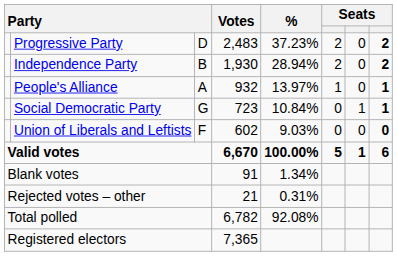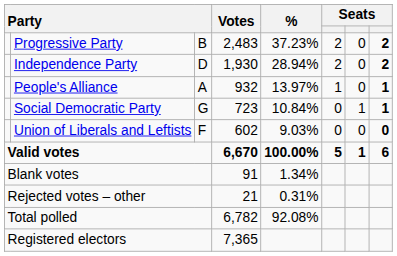 <table class="wikitable" border="1" style="text-align:right;">
 <tr>
 <th style="text-align:left;" valign=bottom rowspan=2 colspan=3>Party</th>
 <th align=center valign=bottom rowspan=2 width="50">Votes</th>
 <th align=center valign=bottom rowspan=2 width="50">%</th>
 <th colspan=3>Seats</th>
 </tr>
 <tr>
 <th align=center valign=bottom width="20"><small></small></th>
 <th align=center valign=bottom width="20"><small><a href='#'></a></small></th>
 <th align=center valign=bottom width="20"><small></small></th>
 </tr>
 <tr>
 <td></td>
 <td align=left><a href='#'>Progressive Party</a></td>
-<td align=left>D</td>
+<td align=left>B</td>
 <td>2,483</td>
 <td>37.23%</td>
 <td>2</td>
 <td>0</td>
 <td><strong>2</strong></td>
 </tr>
 <tr>
 <td></td>
 <td align=left><a href='#'>Independence Party</a></td>
-<td align=left>B</td>
+<td align=left>D</td>
 <td>1,930</td>
 <td>28.94%</td>
 <td>2</td>
 <td>0</td>
 <td><strong>2</strong></td>
 </tr>
 <tr>
 <td></td>
 <td align=left><a href='#'>People's Alliance</a></td>
 <td align=left>A</td>
 <td>932</td>
 <td>13.97%</td>
 <td>1</td>
 <td>0</td>
 <td><strong>1</strong></td>
 </tr>
 <tr>
 <td></td>
 <td align=left><a href='#'>Social Democratic Party</a></td>
 <td align=left>G</td>
 <td>723</td>
 <td>10.84%</td>
 <td>0</td>
 <td>1</td>
 <td><strong>1</strong></td>
 </tr>
 <tr>
 <td></td>
 <td align=left><a href='#'>Union of Liberals and Leftists</a></td>
 <td align=left>F</td>
 <td>602</td>
 <td>9.03%</td>
 <td>0</td>
 <td>0</td>
 <td><strong>0</strong></td>
 </tr>
 <tr style="font-weight:bold">
 <td align=left colspan=3>Valid votes</td>
 <td>6,670</td>
 <td>100.00%</td>
 <td>5</td>
 <td>1</td>
 <td>6</td>
 </tr>
 <tr>
 <td align=left colspan=3>Blank votes</td>
 <td>91</td>
 <td>1.34%</td>
 <td></td>
 <td></td>
 <td></td>
 </tr>
 <tr>
 <td align=left colspan=3>Rejected votes – other</td>
 <td>21</td>
 <td>0.31%</td>
 <td></td>
 <td></td>
 <td></td>
 </tr>
 <tr>
 <td align=left colspan=3>Total polled</td>
 <td>6,782</td>
 <td>92.08%</td>
 <td></td>
 <td></td>
 <td></td>
 </tr>
 <tr>
 <td align=left colspan=3>Registered electors</td>
 <td>7,365</td>
 <td></td>
 <td></td>
 <td></td>
 <td></td>
 </tr>
 </table>
